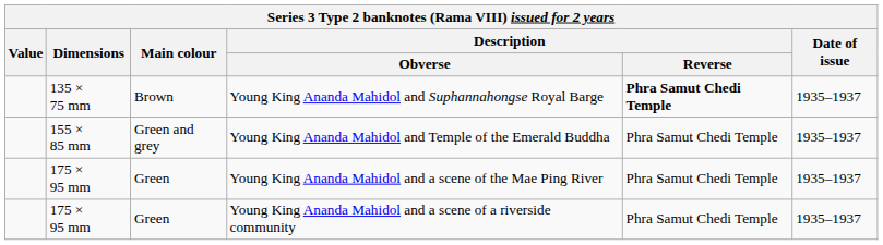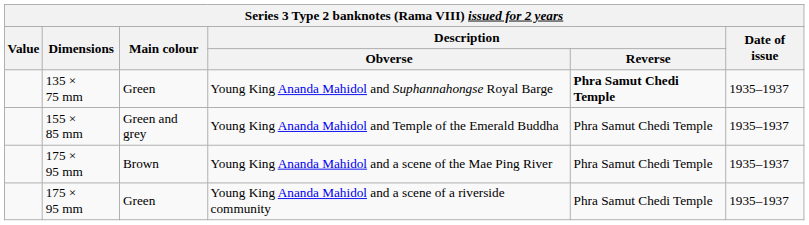 <table class="wikitable" style="font-size: 90%" style="width:100%; text-align: center">
 <tr>
 <th colspan="8">Series 3 Type 2 banknotes (Rama VIII) <em><u>issued for 2 years</u></em></th>
 </tr>
 <tr>
 <th rowspan="2">Value</th>
 <th rowspan="2">Dimensions</th>
 <th rowspan="2">Main colour</th>
 <th colspan="2">Description</th>
 <th rowspan="2">Date of issue</th>
 </tr>
 <tr>
 <th>Obverse</th>
 <th>Reverse</th>
 </tr>
 <tr>
 <td></td>
 <td>135 × 75 mm</td>
-<td>Brown</td>
+<td>Green</td>
 <td>Young King <a href='#'>Ananda Mahidol</a> and <em>Suphannahongse</em> Royal Barge</td>
 <td><strong>Phra Samut Chedi Temple</strong></td>
 <td>1935–1937</td>
 </tr>
 <tr>
 <td></td>
 <td>155 × 85 mm</td>
 <td>Green and grey</td>
 <td>Young King <a href='#'>Ananda Mahidol</a> and Temple of the Emerald Buddha</td>
 <td>Phra Samut Chedi Temple</td>
 <td>1935–1937</td>
 </tr>
 <tr>
 <td></td>
 <td>175 × 95 mm</td>
-<td>Green</td>
+<td>Brown</td>
 <td>Young King <a href='#'>Ananda Mahidol</a> and a scene of the Mae Ping River</td>
 <td>Phra Samut Chedi Temple</td>
 <td>1935–1937</td>
 </tr>
 <tr>
 <td></td>
 <td>175 × 95 mm</td>
 <td>Green</td>
 <td>Young King <a href='#'>Ananda Mahidol</a> and a scene of a riverside community</td>
 <td>Phra Samut Chedi Temple</td>
 <td>1935–1937</td>
 </tr>
 </table>
